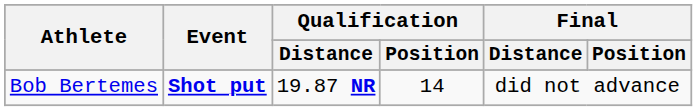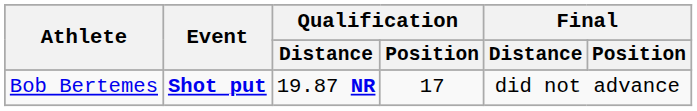 <table class=wikitable style="font-size:90%">
 <tr>
 <th rowspan="2">Athlete</th>
 <th rowspan="2">Event</th>
 <th colspan="2">Qualification</th>
 <th colspan="2">Final</th>
 </tr>
 <tr style="font-size:95%">
 <th>Distance</th>
 <th>Position</th>
 <th>Distance</th>
 <th>Position</th>
 </tr>
 <tr style=text-align:center>
 <td style=text-align:left><a href='#'>Bob Bertemes</a></td>
 <td style=text-align:left><strong><a href='#'>Shot put</a></strong></td>
 <td>19.87 <strong><a href='#'>NR</a></strong></td>
-<td>14</td>
+<td>17</td>
 <td colspan="2">did not advance</td>
 </tr>
 </table>
